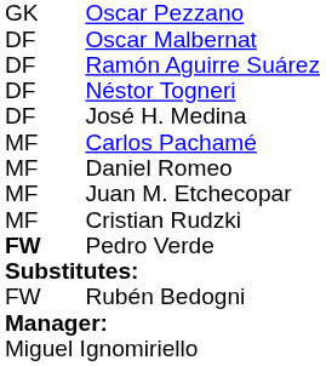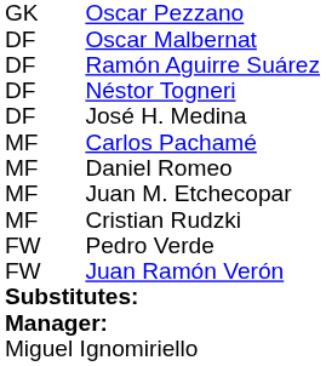 <table cellspacing="0" cellpadding="0" style="font-size:90%; margin:0.2em auto;">
 <tr>
 <th width="25"></th>
 <th width="25"></th>
 </tr>
 <tr>
 <td>GK</td>
 <td></td>
 <td> <a href='#'>Oscar Pezzano</a></td>
 </tr>
 <tr>
 <td>DF</td>
 <td></td>
 <td> <a href='#'>Oscar Malbernat</a></td>
 </tr>
 <tr>
 <td>DF</td>
 <td></td>
 <td> <a href='#'>Ramón Aguirre Suárez</a></td>
 </tr>
 <tr>
 <td>DF</td>
 <td></td>
 <td> <a href='#'>Néstor Togneri</a></td>
 </tr>
 <tr>
 <td>DF</td>
 <td></td>
 <td> José H. Medina</td>
 </tr>
 <tr>
 <td>MF</td>
 <td></td>
 <td> <a href='#'>Carlos Pachamé</a></td>
 </tr>
 <tr>
 <td>MF</td>
 <td></td>
 <td> Daniel Romeo</td>
 </tr>
 <tr>
 <td>MF</td>
 <td></td>
 <td> Juan M. Etchecopar</td>
 </tr>
 <tr>
 <td>MF</td>
 <td></td>
 <td> Cristian Rudzki</td>
 </tr>
 <tr>
-<td><strong>FW</strong></td>
+<td>FW</td>
 <td></td>
 <td> Pedro Verde</td>
 </tr>
 <tr>
-<td colspan=3><strong>Substitutes:</strong></td>
+<td>FW</td>
+<td></td>
+<td> <a href='#'>Juan Ramón Verón</a></td>
+<td></td>
+<td></td>
 </tr>
 <tr>
-<td>FW</td>
-<td></td>
-<td> Rubén Bedogni</td>
-<td></td>
-<td></td>
+<td colspan=3><strong>Substitutes:</strong></td>
 </tr>
 <tr>
 <td colspan=3><strong>Manager:</strong></td>
 </tr>
 <tr>
 <td colspan=4> Miguel Ignomiriello</td>
 </tr>
 </table>
